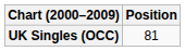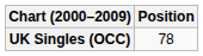 <table class="wikitable plainrowheaders" style="text-align:center">
 <tr>
 <th>Chart (2000–2009)</th>
 <th>Position</th>
 </tr>
 <tr>
 <th scope="row">UK Singles (OCC)</th>
-<td>81</td>
+<td>78</td>
 </tr>
 </table>
